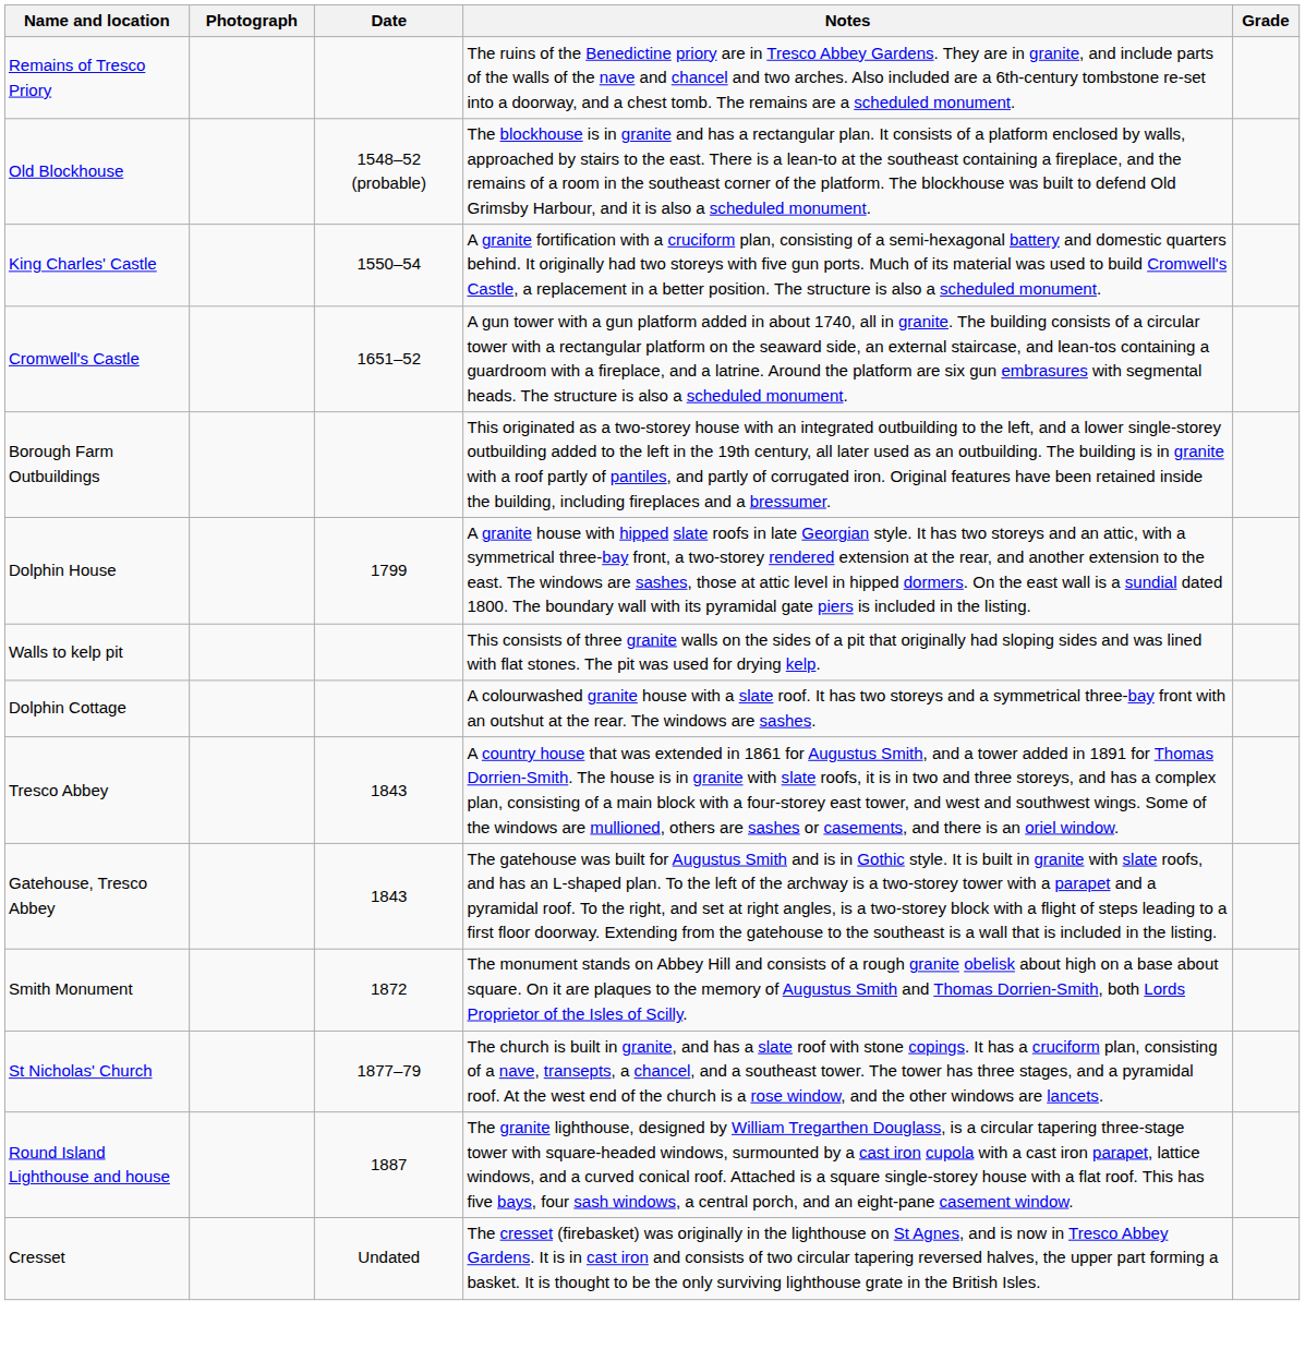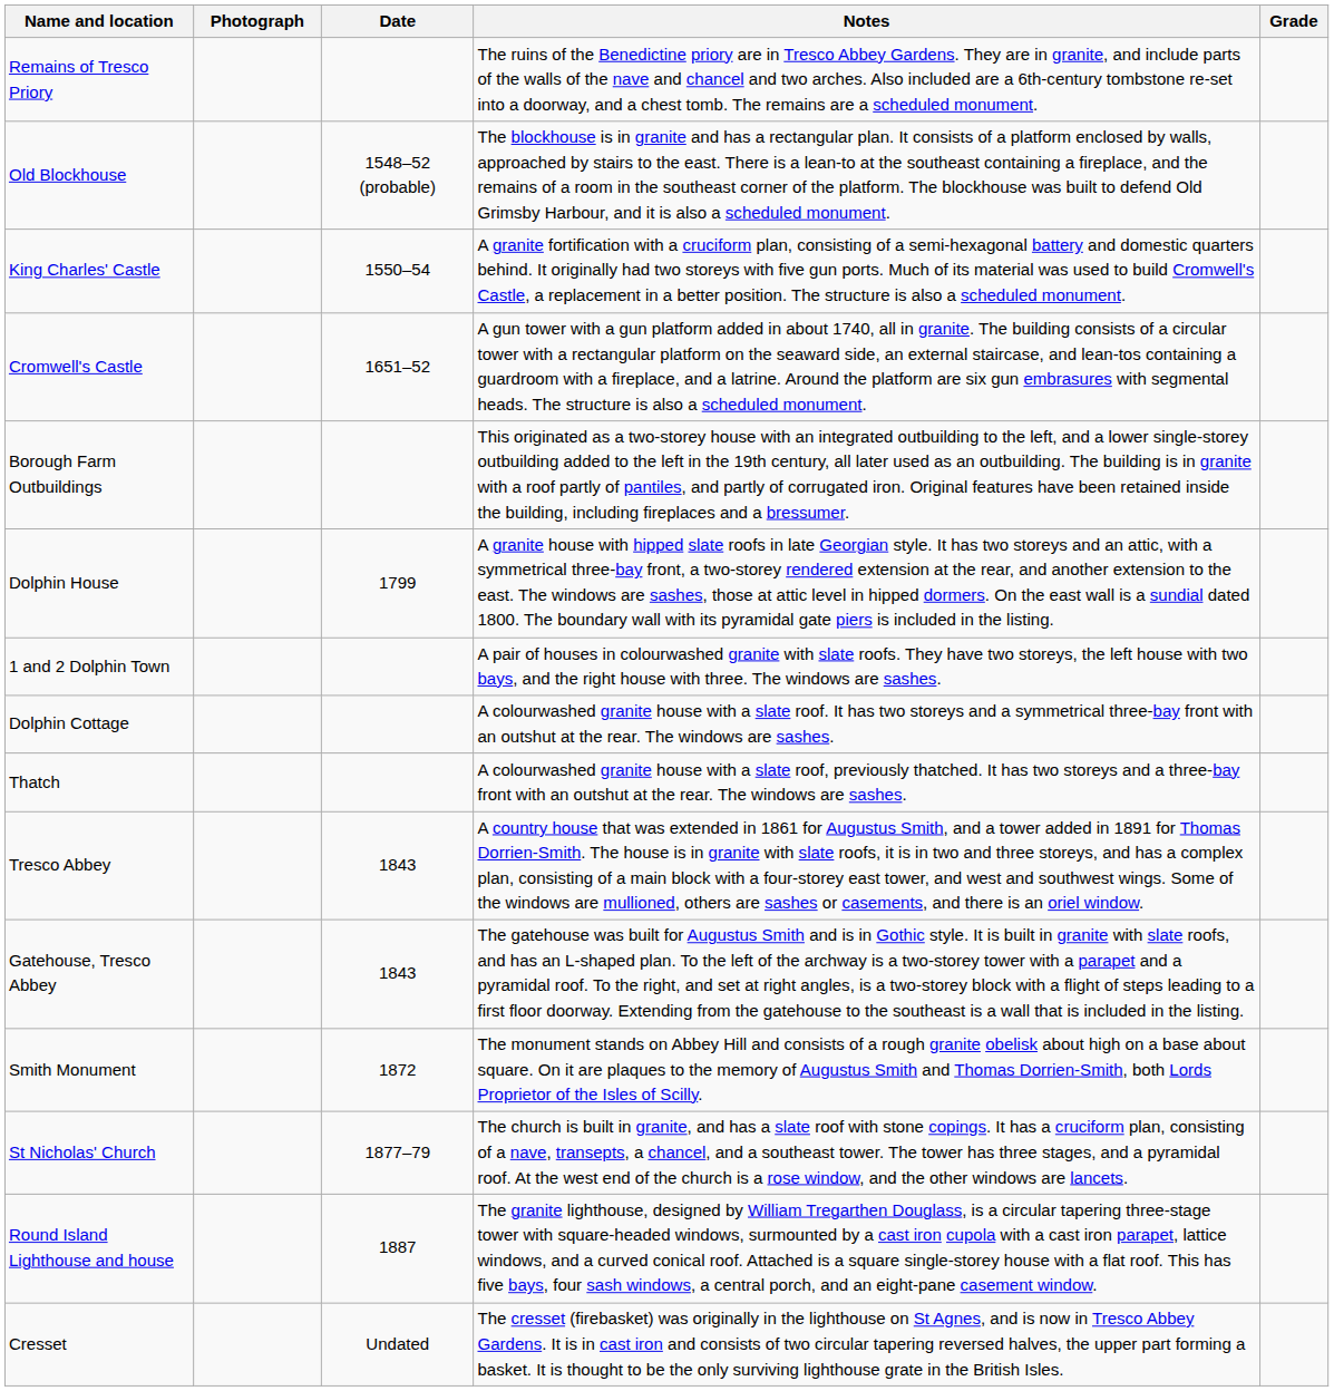 <table class="wikitable sortable plainrowheaders" style="width:100%;border:0px;text-align:left;line-height:150%;">
 <tr>
 <th scope="col"  style="width:150px">Name and location</th>
 <th scope="col"  style="width:100px" class="unsortable">Photograph</th>
 <th scope="col"  style="width:120px">Date</th>
 <th scope="col"  style="width:650px" class="unsortable">Notes</th>
 <th scope="col"  style="width:50px">Grade</th>
 </tr>
 <tr>
 <td><a href='#'>Remains of Tresco Priory</a><br><small></small></td>
 <td></td>
 <td align="center"></td>
 <td>The ruins of the <a href='#'>Benedictine</a> <a href='#'>priory</a> are in <a href='#'>Tresco Abbey Gardens</a>.  They are in <a href='#'>granite</a>, and include parts of the walls of the <a href='#'>nave</a> and <a href='#'>chancel</a> and two arches.  Also included are a 6th-century tombstone re-set into a doorway, and a chest tomb.  The remains are a <a href='#'>scheduled monument</a>.</td>
 <td align="center" ></td>
 </tr>
 <tr>
 <td><a href='#'>Old Blockhouse</a><br><small></small></td>
 <td></td>
 <td align="center">1548–52 (probable)</td>
 <td>The <a href='#'>blockhouse</a> is in <a href='#'>granite</a> and has a rectangular plan.  It consists of a platform enclosed by walls, approached by stairs to the east.  There is a lean-to at the southeast containing a fireplace, and the remains of a room in the southeast corner of the platform.  The blockhouse was built to defend Old Grimsby Harbour, and it is also a <a href='#'>scheduled monument</a>.</td>
 <td align="center" ></td>
 </tr>
 <tr>
 <td><a href='#'>King Charles' Castle</a><br><small></small></td>
 <td></td>
 <td align="center">1550–54</td>
 <td>A <a href='#'>granite</a> fortification with a <a href='#'>cruciform</a> plan, consisting of a semi-hexagonal <a href='#'>battery</a> and domestic quarters behind.  It originally had two storeys with five gun ports.  Much of its material was used to build <a href='#'>Cromwell's Castle</a>, a replacement in a better position. The structure is also a <a href='#'>scheduled monument</a>.</td>
 <td align="center" ></td>
 </tr>
 <tr>
 <td><a href='#'>Cromwell's Castle</a><br><small></small></td>
 <td></td>
 <td align="center">1651–52</td>
 <td>A gun tower with a gun platform added in about 1740, all in <a href='#'>granite</a>.  The building consists of a circular tower with a rectangular platform on the seaward side, an external staircase, and lean-tos containing a guardroom with a fireplace, and a latrine.  Around the platform are six gun <a href='#'>embrasures</a> with segmental heads.  The structure is also a <a href='#'>scheduled monument</a>.</td>
 <td align="center" ></td>
 </tr>
 <tr>
 <td>Borough Farm Outbuildings<br><small></small></td>
 <td></td>
 <td align="center"></td>
 <td>This originated as a two-storey house with an integrated outbuilding to the left, and a lower single-storey outbuilding added to the left in the 19th century, all later used as an outbuilding.  The building is in <a href='#'>granite</a> with a roof partly of <a href='#'>pantiles</a>, and partly of corrugated iron.  Original features have been retained inside the building, including fireplaces and a <a href='#'>bressumer</a>.</td>
 <td align="center" ></td>
 </tr>
 <tr>
 <td>Dolphin House<br><small></small></td>
 <td></td>
 <td align="center">1799</td>
 <td>A <a href='#'>granite</a> house with <a href='#'>hipped</a> <a href='#'>slate</a> roofs in late <a href='#'>Georgian</a> style.  It has two storeys and an attic, with a symmetrical three-<a href='#'>bay</a> front, a two-storey <a href='#'>rendered</a> extension at the rear, and another extension to the east.  The windows are <a href='#'>sashes</a>, those at attic level in hipped <a href='#'>dormers</a>.  On the east wall is a <a href='#'>sundial</a> dated 1800.  The boundary wall with its pyramidal gate <a href='#'>piers</a> is included in the listing.</td>
 <td align="center" ></td>
 </tr>
 <tr>
-<td>Walls to kelp pit<br><small></small></td>
+<td>1 and 2 Dolphin Town<br><small></small></td>
 <td></td>
 <td align="center"></td>
-<td>This consists of three <a href='#'>granite</a> walls on the sides of a pit that originally had sloping sides and was lined with flat stones.  The pit was used for drying <a href='#'>kelp</a>.</td>
+<td>A pair of houses in colourwashed <a href='#'>granite</a> with <a href='#'>slate</a> roofs.  They have two storeys, the left house with two <a href='#'>bays</a>, and the right house with three.  The windows are <a href='#'>sashes</a>.</td>
 <td align="center" ></td>
 </tr>
 <tr>
 <td>Dolphin Cottage<br><small></small></td>
 <td></td>
 <td align="center"></td>
 <td>A colourwashed <a href='#'>granite</a> house with a <a href='#'>slate</a> roof.  It has two storeys and a symmetrical three-<a href='#'>bay</a> front with an outshut at the rear.  The windows are <a href='#'>sashes</a>.</td>
+<td align="center" ></td>
+</tr>
+<tr>
+<td>Thatch<br><small></small></td>
+<td></td>
+<td align="center"></td>
+<td>A colourwashed <a href='#'>granite</a> house with a <a href='#'>slate</a> roof, previously thatched.  It has two storeys and a three-<a href='#'>bay</a> front with an outshut at the rear.  The windows are <a href='#'>sashes</a>.</td>
 <td align="center" ></td>
 </tr>
 <tr>
 <td>Tresco Abbey<br><small></small></td>
 <td></td>
 <td align="center">1843</td>
 <td>A <a href='#'>country house</a> that was extended in 1861 for <a href='#'>Augustus Smith</a>, and a tower added in 1891 for <a href='#'>Thomas Dorrien-Smith</a>.  The house is in <a href='#'>granite</a> with <a href='#'>slate</a> roofs, it is in two and three storeys, and has a complex plan, consisting of a main block with a four-storey east tower, and west and southwest wings.  Some of the windows are <a href='#'>mullioned</a>, others are <a href='#'>sashes</a> or <a href='#'>casements</a>, and there is an <a href='#'>oriel window</a>.</td>
 <td align="center" ></td>
 </tr>
 <tr>
 <td>Gatehouse, Tresco Abbey<br><small></small></td>
 <td></td>
 <td align="center">1843</td>
 <td>The gatehouse was built for <a href='#'>Augustus Smith</a> and is in <a href='#'>Gothic</a> style.  It is built in <a href='#'>granite</a> with <a href='#'>slate</a> roofs, and has an L-shaped plan.  To the left of the archway is a two-storey tower with a <a href='#'>parapet</a> and a pyramidal roof.  To the right, and set at right angles, is a two-storey block with a flight of steps leading to a first floor doorway.  Extending from the gatehouse to the southeast is a wall that is included in the listing.</td>
 <td align="center" ></td>
 </tr>
 <tr>
 <td>Smith Monument<br><small></small></td>
 <td></td>
 <td align="center">1872</td>
 <td>The monument stands on Abbey Hill and consists of a rough <a href='#'>granite</a> <a href='#'>obelisk</a> about  high on a base about  square.  On it are plaques to the memory of <a href='#'>Augustus Smith</a> and <a href='#'>Thomas Dorrien-Smith</a>, both <a href='#'>Lords Proprietor of the Isles of Scilly</a>.</td>
 <td align="center" ></td>
 </tr>
 <tr>
 <td><a href='#'>St Nicholas' Church</a><br><small></small></td>
 <td></td>
 <td align="center">1877–79</td>
 <td>The church is built in <a href='#'>granite</a>, and has a <a href='#'>slate</a> roof with stone <a href='#'>copings</a>.  It has a <a href='#'>cruciform</a> plan, consisting of a <a href='#'>nave</a>, <a href='#'>transepts</a>, a <a href='#'>chancel</a>, and a southeast tower.  The tower has three stages, and a pyramidal roof.  At the west end of the church is a <a href='#'>rose window</a>, and the other windows are <a href='#'>lancets</a>.</td>
 <td align="center" ></td>
 </tr>
 <tr>
 <td><a href='#'>Round Island Lighthouse and house</a><br><small></small></td>
 <td></td>
 <td align="center">1887</td>
 <td>The <a href='#'>granite</a> lighthouse, designed by <a href='#'>William Tregarthen Douglass</a>, is a circular tapering three-stage tower with square-headed windows, surmounted by a <a href='#'>cast iron</a> <a href='#'>cupola</a> with a cast iron <a href='#'>parapet</a>, lattice windows, and a curved conical roof.  Attached is a square single-storey house with a flat roof.  This has five <a href='#'>bays</a>, four <a href='#'>sash windows</a>, a central porch, and an eight-pane <a href='#'>casement window</a>.</td>
 <td align="center" ></td>
 </tr>
 <tr>
 <td>Cresset<br><small></small></td>
 <td></td>
 <td align="center">Undated</td>
 <td>The <a href='#'>cresset</a> (firebasket) was originally in the lighthouse on <a href='#'>St Agnes</a>, and is now in <a href='#'>Tresco Abbey Gardens</a>.  It is in <a href='#'>cast iron</a> and consists of two circular tapering reversed halves, the upper part forming a basket.  It is thought to be the only surviving lighthouse grate in the British Isles.</td>
 <td align="center" ></td>
 </tr>
 <tr>
 </tr>
 </table>
